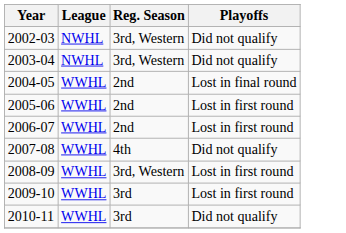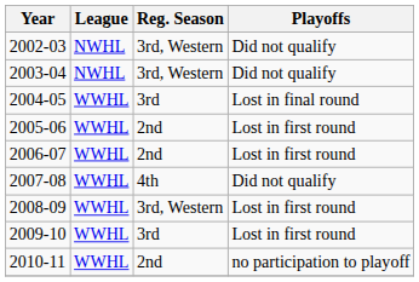 <table class="wikitable">
 <tr>
 <th>Year</th>
 <th>League</th>
 <th>Reg. Season</th>
 <th>Playoffs</th>
 </tr>
 <tr>
 <td>2002-03</td>
 <td><a href='#'>NWHL</a></td>
 <td>3rd, Western</td>
 <td>Did not qualify</td>
 </tr>
 <tr>
 <td>2003-04</td>
 <td><a href='#'>NWHL</a></td>
 <td>3rd, Western</td>
 <td>Did not qualify</td>
 </tr>
 <tr>
 <td>2004-05</td>
 <td><a href='#'>WWHL</a></td>
-<td>2nd</td>
+<td>3rd</td>
 <td>Lost in final round</td>
 </tr>
 <tr>
 <td>2005-06</td>
 <td><a href='#'>WWHL</a></td>
 <td>2nd</td>
 <td>Lost in first round</td>
 </tr>
 <tr>
 <td>2006-07</td>
 <td><a href='#'>WWHL</a></td>
 <td>2nd</td>
 <td>Lost in first round</td>
 </tr>
 <tr>
 <td>2007-08</td>
 <td><a href='#'>WWHL</a></td>
 <td>4th</td>
 <td>Did not qualify</td>
 </tr>
 <tr>
 <td>2008-09</td>
 <td><a href='#'>WWHL</a></td>
 <td>3rd, Western</td>
 <td>Lost in first round</td>
 </tr>
 <tr>
 <td>2009-10</td>
 <td><a href='#'>WWHL</a></td>
 <td>3rd</td>
 <td>Lost in first round</td>
 </tr>
 <tr>
 <td>2010-11</td>
 <td><a href='#'>WWHL</a></td>
-<td>3rd</td>
-<td>Did not qualify</td>
+<td>2nd</td>
+<td>no participation to playoff</td>
 </tr>
 <tr>
 </tr>
 </table>
